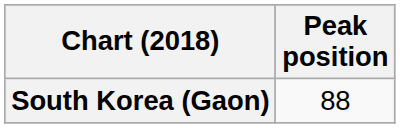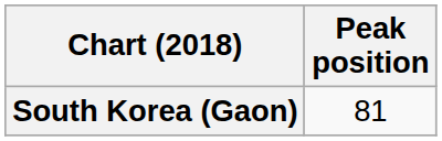 <table class="wikitable plainrowheaders" style="text-align:center">
 <tr>
 <th>Chart (2018)</th>
 <th>Peak<br>position</th>
 </tr>
 <tr>
 <th scope="row">South Korea (Gaon)</th>
-<td>88</td>
+<td>81</td>
 </tr>
 </table>
